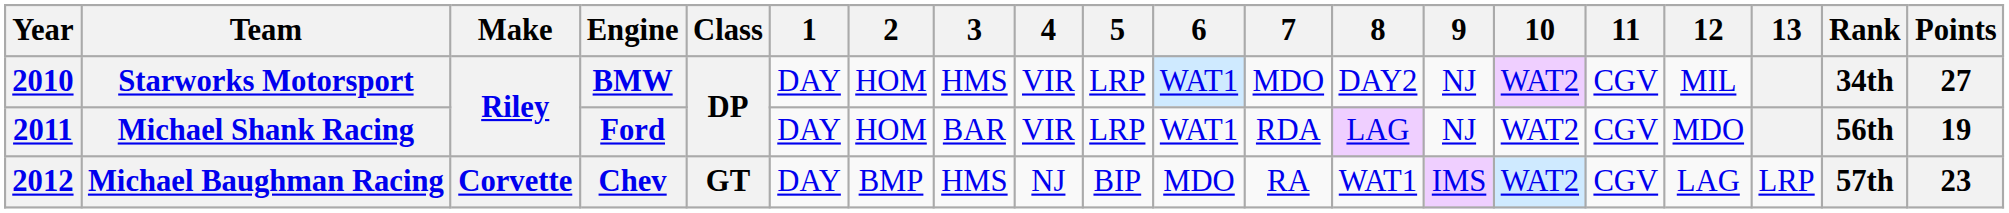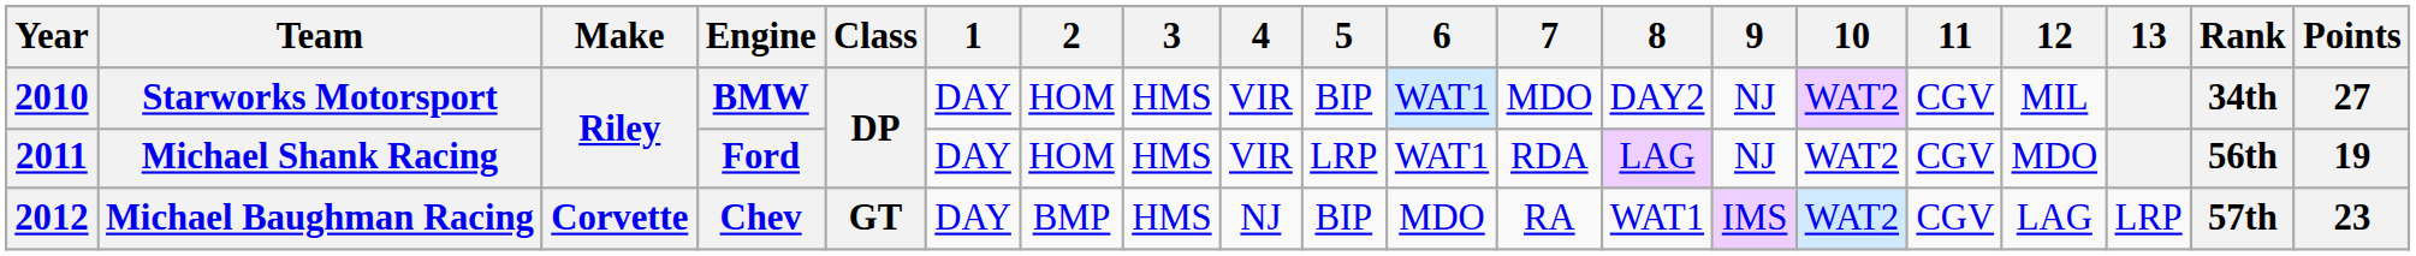 <table class="wikitable" style="text-align:center; font-size:90%">
 <tr>
 <th>Year</th>
 <th>Team</th>
 <th>Make</th>
 <th>Engine</th>
 <th>Class</th>
 <th>1</th>
 <th>2</th>
 <th>3</th>
 <th>4</th>
 <th>5</th>
 <th>6</th>
 <th>7</th>
 <th>8</th>
 <th>9</th>
 <th>10</th>
 <th>11</th>
 <th>12</th>
 <th>13</th>
 <th>Rank</th>
 <th>Points</th>
 </tr>
 <tr>
 <th><a href='#'>2010</a></th>
 <th><a href='#'>Starworks Motorsport</a></th>
 <th rowspan=2><a href='#'>Riley</a></th>
 <th><a href='#'>BMW</a></th>
 <th rowspan=2>DP</th>
 <td><a href='#'>DAY</a></td>
 <td><a href='#'>HOM</a></td>
 <td><a href='#'>HMS</a></td>
 <td><a href='#'>VIR</a></td>
-<td><a href='#'>LRP</a></td>
+<td><a href='#'>BIP</a></td>
 <td style="background:#CFEAFF;"><a href='#'>WAT1</a><br></td>
 <td><a href='#'>MDO</a></td>
 <td><a href='#'>DAY2</a></td>
 <td><a href='#'>NJ</a></td>
 <td style="background:#EFCFFF;"><a href='#'>WAT2</a><br></td>
 <td><a href='#'>CGV</a></td>
 <td><a href='#'>MIL</a></td>
 <th></th>
 <th>34th</th>
 <th>27</th>
 </tr>
 <tr>
 <th><a href='#'>2011</a></th>
 <th><a href='#'>Michael Shank Racing</a></th>
 <th><a href='#'>Ford</a></th>
 <td><a href='#'>DAY</a></td>
 <td><a href='#'>HOM</a></td>
-<td><a href='#'>BAR</a></td>
+<td><a href='#'>HMS</a></td>
 <td><a href='#'>VIR</a></td>
 <td><a href='#'>LRP</a></td>
 <td><a href='#'>WAT1</a></td>
 <td><a href='#'>RDA</a></td>
 <td style="background:#EFCFFF;"><a href='#'>LAG</a><br></td>
 <td><a href='#'>NJ</a></td>
 <td><a href='#'>WAT2</a></td>
 <td><a href='#'>CGV</a></td>
 <td><a href='#'>MDO</a></td>
 <th></th>
 <th>56th</th>
 <th>19</th>
 </tr>
 <tr>
 <th><a href='#'>2012</a></th>
 <th><a href='#'>Michael Baughman Racing</a></th>
 <th><a href='#'>Corvette</a></th>
 <th><a href='#'>Chev</a></th>
 <th>GT</th>
 <td><a href='#'>DAY</a></td>
 <td><a href='#'>BMP</a></td>
 <td><a href='#'>HMS</a></td>
 <td><a href='#'>NJ</a></td>
 <td><a href='#'>BIP</a></td>
 <td><a href='#'>MDO</a></td>
 <td><a href='#'>RA</a></td>
 <td><a href='#'>WAT1</a></td>
 <td style="background:#EFCFFF;"><a href='#'>IMS</a><br></td>
 <td style="background:#CFEAFF;"><a href='#'>WAT2</a><br></td>
 <td><a href='#'>CGV</a></td>
 <td><a href='#'>LAG</a></td>
 <td><a href='#'>LRP</a></td>
 <th>57th</th>
 <th>23</th>
 </tr>
 </table>
